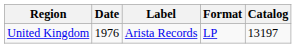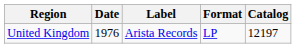 <table class="wikitable">
 <tr>
 <th>Region</th>
 <th>Date</th>
 <th>Label</th>
 <th>Format</th>
 <th>Catalog</th>
 </tr>
 <tr>
 <td><a href='#'>United Kingdom</a></td>
 <td>1976</td>
 <td><a href='#'>Arista Records</a></td>
 <td><a href='#'>LP</a></td>
-<td>13197</td>
+<td>12197</td>
 </tr>
 </table>
